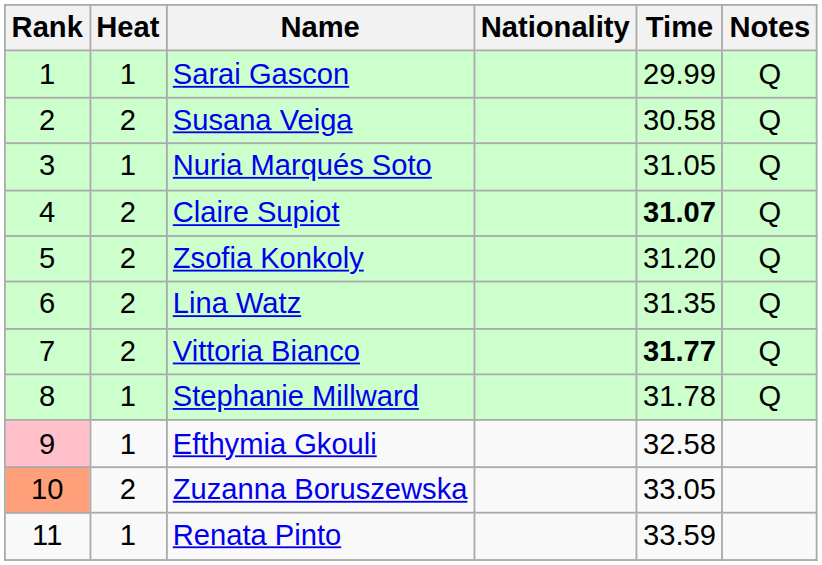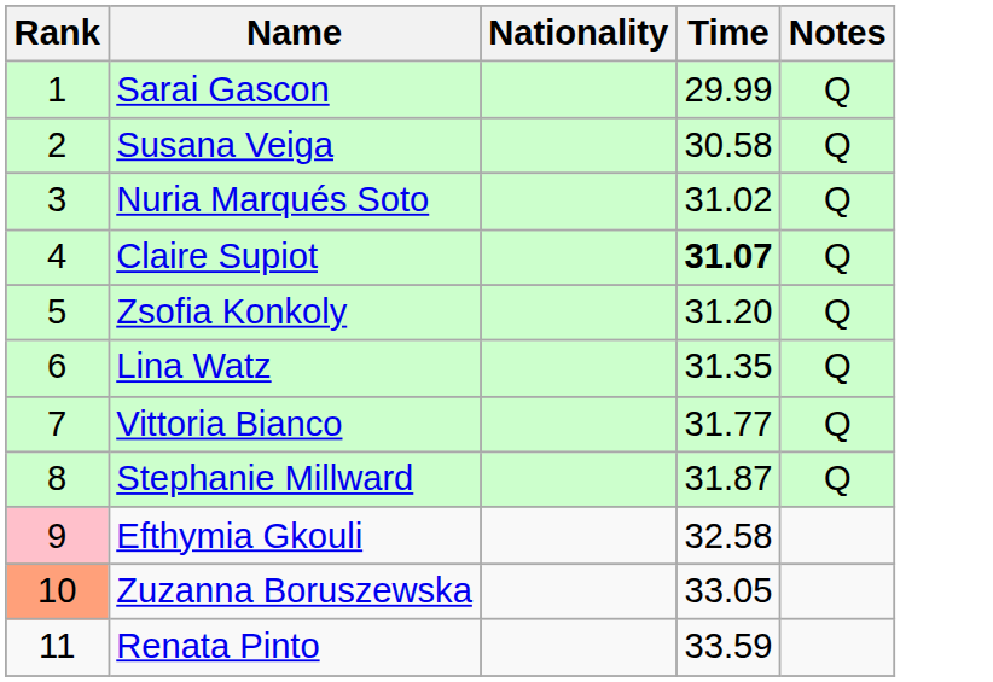 <table class="wikitable sortable" style="text-align:center">
 <tr>
 <th>Rank</th>
-<th>Heat</th>
 <th>Name</th>
 <th>Nationality</th>
 <th>Time</th>
 <th>Notes</th>
 </tr>
 <tr bgcolor=ccffcc>
-<td>1</td>
 <td>1</td>
 <td align=left><a href='#'>Sarai Gascon</a></td>
 <td align=left></td>
 <td>29.99</td>
 <td>Q</td>
 </tr>
 <tr bgcolor=ccffcc>
 <td>2</td>
-<td>2</td>
 <td align=left><a href='#'>Susana Veiga</a></td>
 <td align=left></td>
 <td>30.58</td>
 <td>Q</td>
 </tr>
 <tr bgcolor=ccffcc>
 <td>3</td>
-<td>1</td>
 <td align=left><a href='#'>Nuria Marqués Soto</a></td>
 <td align=left></td>
-<td>31.05</td>
+<td>31.02</td>
 <td>Q</td>
 </tr>
 <tr bgcolor=ccffcc>
 <td>4</td>
-<td>2</td>
 <td align=left><a href='#'>Claire Supiot</a></td>
 <td align=left></td>
 <td><strong>31.07</strong></td>
 <td>Q</td>
 </tr>
 <tr bgcolor=ccffcc>
 <td>5</td>
-<td>2</td>
 <td align=left><a href='#'>Zsofia Konkoly</a></td>
 <td align=left></td>
 <td>31.20</td>
 <td>Q</td>
 </tr>
 <tr bgcolor=ccffcc>
 <td>6</td>
-<td>2</td>
 <td align=left><a href='#'>Lina Watz</a></td>
 <td align=left></td>
 <td>31.35</td>
 <td>Q</td>
 </tr>
 <tr bgcolor=ccffcc>
 <td>7</td>
-<td>2</td>
 <td align=left><a href='#'>Vittoria Bianco</a></td>
 <td align=left></td>
-<td><strong>31.77</strong></td>
+<td>31.77</td>
 <td>Q</td>
 </tr>
 <tr bgcolor=ccffcc>
 <td>8</td>
-<td>1</td>
 <td align=left><a href='#'>Stephanie Millward</a></td>
 <td align=left></td>
-<td>31.78</td>
+<td>31.87</td>
 <td>Q</td>
 </tr>
 <tr>
 <td style="background: pink;">9</td>
-<td>1</td>
 <td align=left><a href='#'>Efthymia Gkouli</a></td>
 <td align=left></td>
 <td>32.58</td>
 <td></td>
 </tr>
 <tr>
 <td style="background: lightsalmon;">10</td>
-<td>2</td>
 <td align=left><a href='#'>Zuzanna Boruszewska</a></td>
 <td align=left></td>
 <td>33.05</td>
 <td></td>
 </tr>
 <tr>
 <td>11</td>
-<td>1</td>
 <td align=left><a href='#'>Renata Pinto</a></td>
 <td align=left></td>
 <td>33.59</td>
 <td></td>
 </tr>
 </table>
